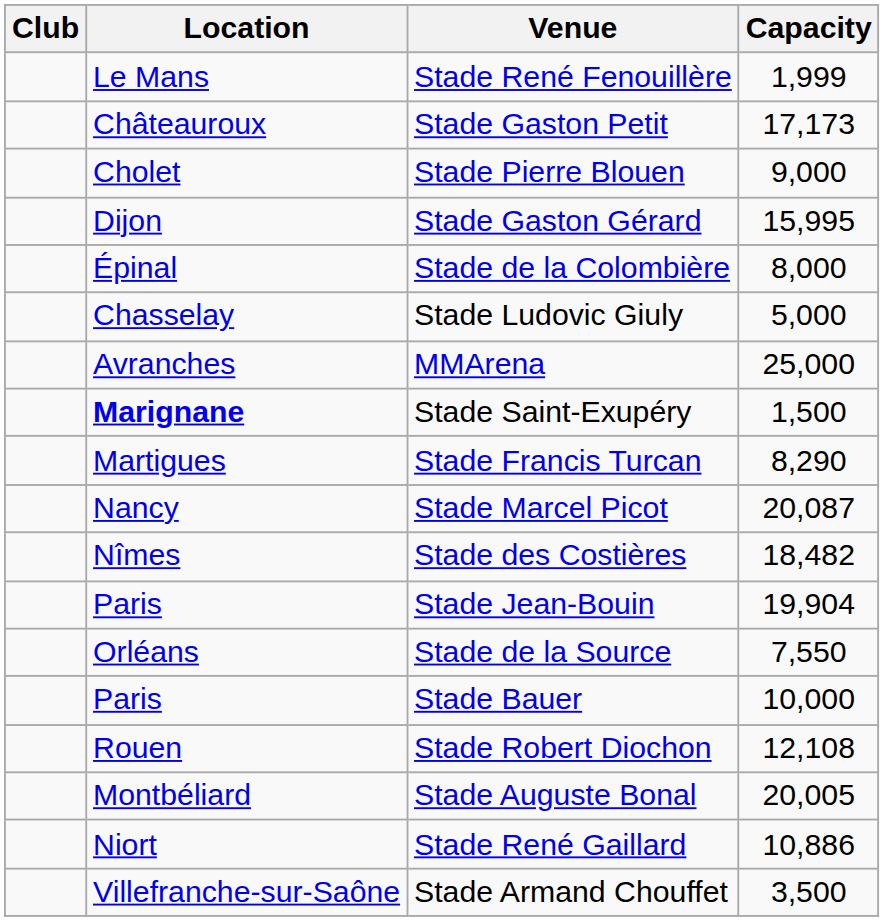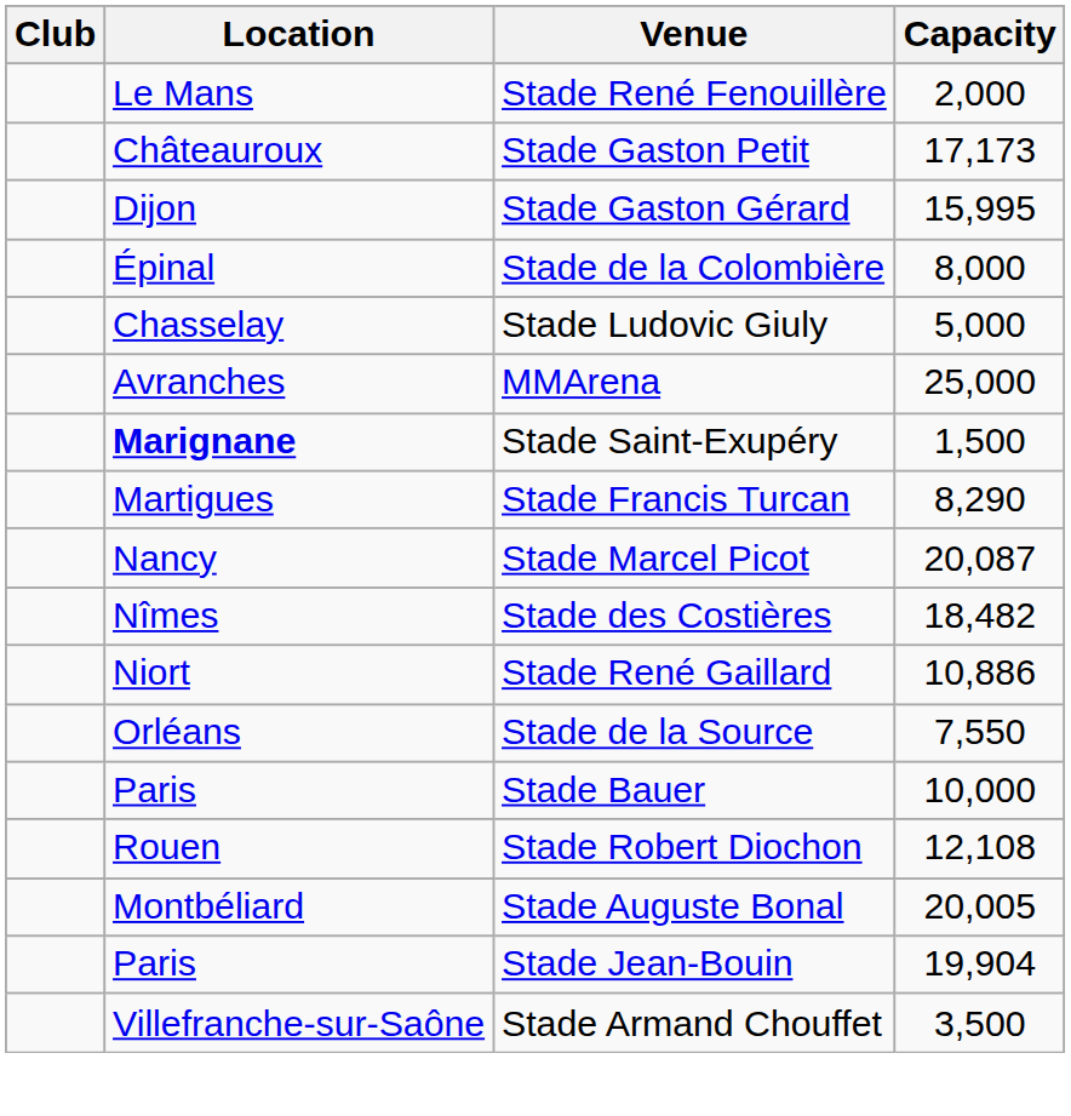 <table class="wikitable sortable">
 <tr>
 <th>Club</th>
 <th>Location</th>
 <th>Venue</th>
 <th>Capacity</th>
 </tr>
 <tr>
 <td></td>
 <td><a href='#'>Le Mans</a></td>
 <td><a href='#'>Stade René Fenouillère</a></td>
-<td align="center">1,999</td>
+<td align="center">2,000</td>
 </tr>
 <tr>
 <td></td>
 <td><a href='#'>Châteauroux</a></td>
 <td><a href='#'>Stade Gaston Petit</a></td>
 <td align="center">17,173</td>
-</tr>
-<tr>
-<td></td>
-<td><a href='#'>Cholet</a></td>
-<td><a href='#'>Stade Pierre Blouen</a></td>
-<td align="center">9,000</td>
 </tr>
 <tr>
 <td></td>
 <td><a href='#'>Dijon</a></td>
 <td><a href='#'>Stade Gaston Gérard</a></td>
 <td style="text-align:center;">15,995</td>
 </tr>
 <tr>
 <td></td>
 <td><a href='#'>Épinal</a></td>
 <td><a href='#'>Stade de la Colombière</a></td>
 <td style="text-align:center;">8,000</td>
 </tr>
 <tr>
 <td></td>
 <td><a href='#'>Chasselay</a></td>
 <td>Stade Ludovic Giuly</td>
 <td style="text-align:center;">5,000</td>
 </tr>
 <tr>
 <td></td>
 <td><a href='#'>Avranches</a></td>
 <td><a href='#'>MMArena</a></td>
 <td align="center">25,000</td>
 </tr>
 <tr>
 <td></td>
 <td><strong><a href='#'>Marignane</a></strong></td>
 <td>Stade Saint-Exupéry</td>
 <td align="center">1,500</td>
 </tr>
 <tr>
 <td></td>
 <td><a href='#'>Martigues</a></td>
 <td><a href='#'>Stade Francis Turcan</a></td>
 <td align="center">8,290</td>
 </tr>
 <tr>
 <td></td>
 <td><a href='#'>Nancy</a></td>
 <td><a href='#'>Stade Marcel Picot</a></td>
 <td align="center">20,087</td>
 </tr>
 <tr>
 <td></td>
 <td><a href='#'>Nîmes</a></td>
 <td><a href='#'>Stade des Costières</a></td>
 <td style="text-align:center;">18,482</td>
 </tr>
 <tr>
 <td></td>
-<td><a href='#'>Paris</a> </td>
-<td><a href='#'>Stade Jean-Bouin</a></td>
-<td align="center">19,904</td>
+<td><a href='#'>Niort</a></td>
+<td><a href='#'>Stade René Gaillard</a></td>
+<td style="text-align:center;">10,886</td>
 </tr>
 <tr>
 <td></td>
 <td><a href='#'>Orléans</a></td>
 <td><a href='#'>Stade de la Source</a></td>
 <td style=text-align:center;>7,550</td>
 </tr>
 <tr>
 <td></td>
 <td><a href='#'>Paris</a> </td>
 <td><a href='#'>Stade Bauer</a></td>
 <td style="text-align:center;">10,000</td>
 </tr>
 <tr>
 <td></td>
 <td><a href='#'>Rouen</a></td>
 <td><a href='#'>Stade Robert Diochon</a></td>
 <td align="center">12,108</td>
 </tr>
 <tr>
 <td></td>
 <td><a href='#'>Montbéliard</a></td>
 <td><a href='#'>Stade Auguste Bonal</a></td>
 <td style="text-align:center;">20,005</td>
 </tr>
 <tr>
 <td></td>
-<td><a href='#'>Niort</a></td>
-<td><a href='#'>Stade René Gaillard</a></td>
-<td style="text-align:center;">10,886</td>
+<td><a href='#'>Paris</a> </td>
+<td><a href='#'>Stade Jean-Bouin</a></td>
+<td align="center">19,904</td>
 </tr>
 <tr>
 <td></td>
 <td><a href='#'>Villefranche-sur-Saône</a></td>
 <td>Stade Armand Chouffet</td>
 <td align="center">3,500</td>
 </tr>
 </table>
